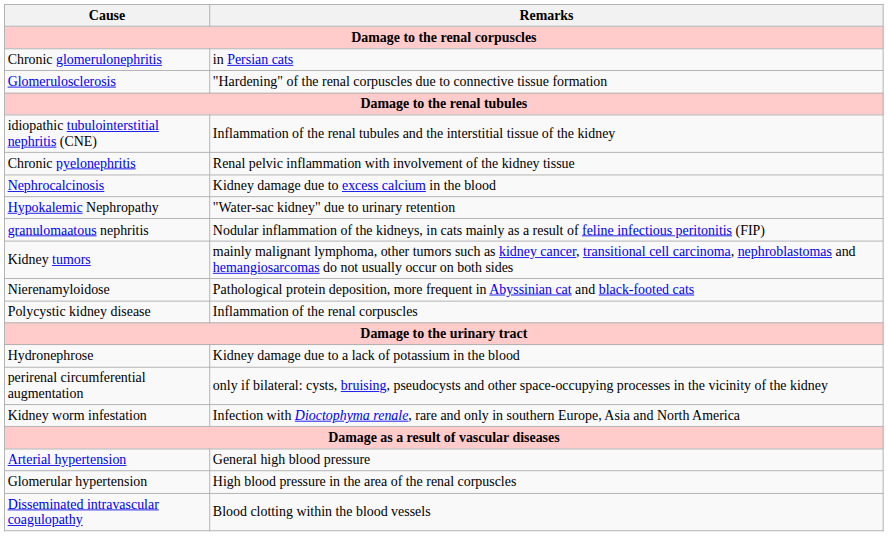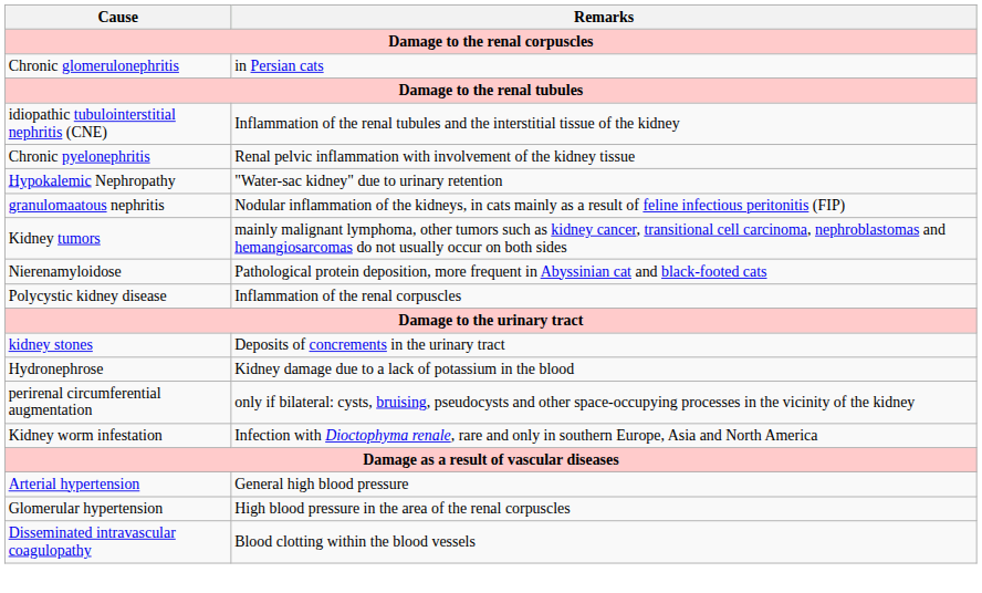 <table class="wikitable" align="center" width="80%">
 <tr style="background:#DDFFDD;">
 <th>Cause</th>
 <th>Remarks</th>
 </tr>
 <tr style="background:#FFCBCB;">
 <td colspan="2" align="center"><strong>Damage to the renal corpuscles</strong></td>
 </tr>
 <tr>
 <td>Chronic <a href='#'>glomerulonephritis</a></td>
 <td> in <a href='#'>Persian cats</a></td>
 </tr>
-<tr>
-<td><a href='#'>Glomerulosclerosis</a></td>
-<td>"Hardening" of the renal corpuscles due to connective tissue formation</td>
-</tr>
 <tr style="background:#FFCBCB;">
 <td colspan="2" align="center"><strong>Damage to the renal tubules</strong></td>
 </tr>
 <tr>
 <td>idiopathic <a href='#'>tubulointerstitial nephritis</a> (CNE)</td>
 <td>Inflammation of the renal tubules and the interstitial tissue of the kidney</td>
 </tr>
 <tr>
 <td>Chronic <a href='#'>pyelonephritis</a></td>
 <td>Renal pelvic inflammation with involvement of the kidney tissue</td>
-</tr>
-<tr>
-<td><a href='#'>Nephrocalcinosis</a></td>
-<td>Kidney damage due to <a href='#'>excess calcium</a> in the blood</td>
 </tr>
 <tr>
 <td><a href='#'>Hypokalemic</a> Nephropathy</td>
 <td>"Water-sac kidney" due to urinary retention</td>
 </tr>
 <tr>
 <td><a href='#'>granulomaatous</a> nephritis</td>
 <td>Nodular inflammation of the kidneys, in cats mainly as a result of <a href='#'>feline infectious peritonitis</a> (FIP)</td>
 </tr>
 <tr>
 <td>Kidney <a href='#'>tumors</a></td>
 <td>mainly malignant lymphoma, other tumors such as <a href='#'>kidney cancer</a>, <a href='#'>transitional cell carcinoma</a>, <a href='#'>nephroblastomas</a> and <a href='#'>hemangiosarcomas</a> do not usually occur on both sides</td>
 </tr>
 <tr>
 <td>Nierenamyloidose</td>
 <td>Pathological protein deposition, more frequent in <a href='#'>Abyssinian cat</a> and <a href='#'>black-footed cats</a></td>
 </tr>
 <tr>
 <td>Polycystic kidney disease</td>
 <td>Inflammation of the renal corpuscles</td>
 </tr>
 <tr style="background:#FFCBCB;">
 <td colspan="2" align="center"><strong>Damage to the urinary tract</strong></td>
+</tr>
+<tr>
+<td><a href='#'>kidney stones</a></td>
+<td>Deposits of <a href='#'>concrements</a> in the urinary tract</td>
 </tr>
 <tr>
 <td>Hydronephrose</td>
 <td>Kidney damage due to a lack of potassium in the blood</td>
 </tr>
 <tr>
 <td>perirenal circumferential augmentation</td>
 <td>only if bilateral: cysts, <a href='#'>bruising</a>, pseudocysts and other space-occupying processes in the vicinity of the kidney</td>
 </tr>
 <tr>
 <td>Kidney worm infestation</td>
 <td>Infection with <em><a href='#'>Dioctophyma renale</a></em>, rare and only in southern Europe, Asia and North America</td>
 </tr>
 <tr style="background:#FFCBCB;">
 <td colspan="2" align="center"><strong>Damage as a result of vascular diseases</strong></td>
 </tr>
 <tr>
 <td><a href='#'>Arterial hypertension</a></td>
 <td>General high blood pressure</td>
 </tr>
 <tr>
 <td>Glomerular hypertension</td>
 <td>High blood pressure in the area of the renal corpuscles</td>
 </tr>
 <tr>
 <td><a href='#'>Disseminated intravascular coagulopathy</a></td>
 <td>Blood clotting within the blood vessels</td>
 </tr>
 </table>
